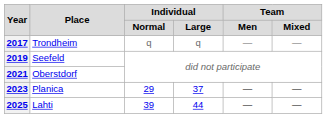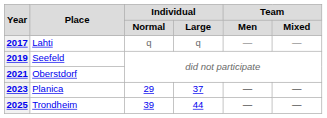 <table class="wikitable plainrowheaders" style="background:#fff; font-size:86%; line-height:16px; border:gray solid 1px; border-collapse:collapse;">
 <tr style="background:#ccc; text-align:center;">
 <th scope="col" rowspan="2" style="background:#dcdcdc; width:25px;">Year</th>
 <th scope="col" rowspan="2" style="background:#dcdcdc; width:130px;">Place</th>
 <th scope="col" colspan="2" style="background:#dcdcdc; width:130px;">Individual</th>
 <th scope="col" colspan="2" style="background:#dcdcdc; width:130px;">Team</th>
 </tr>
 <tr>
 <th scope="col" style="background:#dcdcdc; width:65px;">Normal</th>
 <th scope="col" style="background:#dcdcdc; width:65px;">Large</th>
 <th scope="col" style="background:#dcdcdc; width:65px;">Men</th>
 <th scope="col" style="background:#dcdcdc; width:65px;">Mixed</th>
 </tr>
 <tr>
 <th scope=row align=center><a href='#'>2017</a></th>
-<td> <a href='#'>Trondheim</a></td>
+<td> <a href='#'>Lahti</a></td>
 <td align=center style=color:#696969>q</td>
 <td align=center style=color:#696969>q</td>
 <td align=center style=color:#696969>—</td>
 <td align=center style=color:#696969>—</td>
 </tr>
 <tr>
 <th scope=row align=center><a href='#'>2019</a></th>
 <td> <a href='#'>Seefeld</a></td>
 <td align=center style=color:#696969 rowspan=2 colspan=4><em>did not participate</em></td>
 </tr>
 <tr>
 <th scope=row align=center><a href='#'>2021</a></th>
 <td> <a href='#'>Oberstdorf</a></td>
 </tr>
 <tr>
 <th scope=row align=center><a href='#'>2023</a></th>
 <td> <a href='#'>Planica</a></td>
 <td align=center><a href='#'>29</a></td>
 <td align=center><a href='#'>37</a></td>
 <td align=center>—</td>
 <td align=center>—</td>
 </tr>
 <tr>
 <th scope=row align=center><a href='#'>2025</a></th>
-<td> <a href='#'>Lahti</a></td>
+<td> <a href='#'>Trondheim</a></td>
 <td align=center><a href='#'>39</a></td>
 <td align=center><a href='#'>44</a></td>
 <td align=center>—</td>
 <td align=center>—</td>
 </tr>
 </table>
